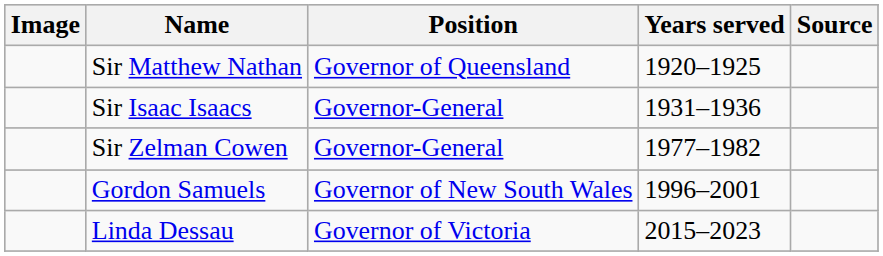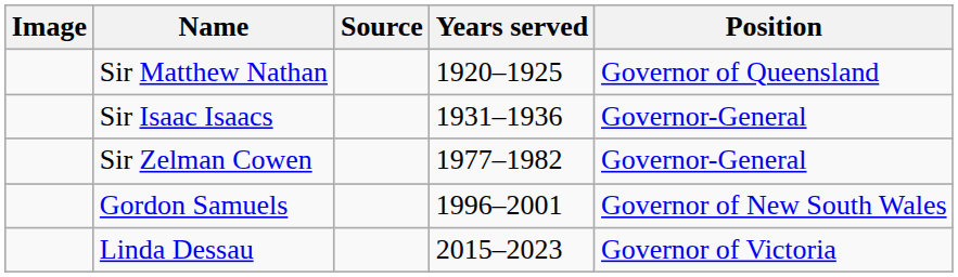 <table class="wikitable">
 <tr>
 <th>Image</th>
 <th>Name</th>
+<th>Source</th>
+<th>Years served</th>
 <th>Position</th>
-<th>Years served</th>
-<th>Source</th>
 </tr>
 <tr>
 <td></td>
 <td>Sir <a href='#'>Matthew Nathan</a></td>
+<td></td>
+<td>1920–1925</td>
 <td><a href='#'>Governor of Queensland</a></td>
-<td>1920–1925</td>
-<td></td>
 </tr>
 <tr>
 <td></td>
 <td>Sir <a href='#'>Isaac Isaacs</a></td>
+<td></td>
+<td>1931–1936</td>
 <td><a href='#'>Governor-General</a></td>
-<td>1931–1936</td>
-<td></td>
 </tr>
 <tr>
 <td></td>
 <td>Sir <a href='#'>Zelman Cowen</a></td>
+<td></td>
+<td>1977–1982</td>
 <td><a href='#'>Governor-General</a></td>
-<td>1977–1982</td>
-<td></td>
 </tr>
 <tr>
 <td></td>
 <td><a href='#'>Gordon Samuels</a></td>
+<td></td>
+<td>1996–2001</td>
 <td><a href='#'>Governor of New South Wales</a></td>
-<td>1996–2001</td>
-<td></td>
 </tr>
 <tr>
 <td></td>
 <td><a href='#'>Linda Dessau</a></td>
+<td></td>
+<td>2015–2023</td>
 <td><a href='#'>Governor of Victoria</a></td>
-<td>2015–2023</td>
-<td></td>
 </tr>
 </table>
